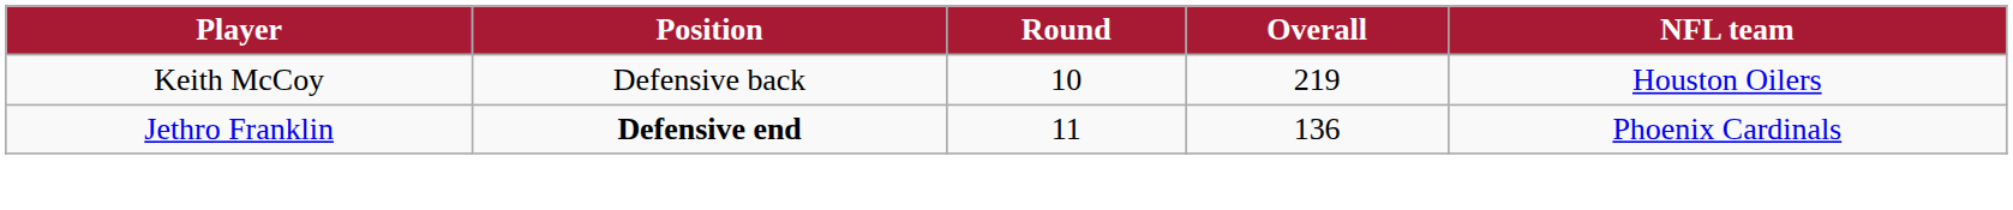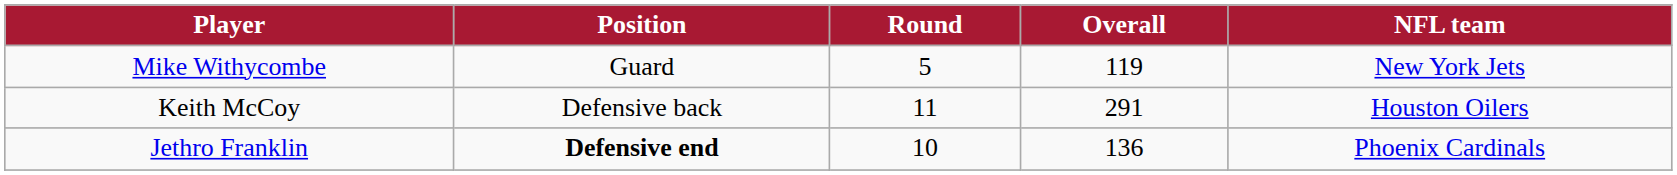 <table class="wikitable" width="65%">
 <tr align="center"  style="background:#A81933;color:#FFFFFF;">
 <td><strong>Player</strong></td>
 <td><strong>Position</strong></td>
 <td><strong>Round</strong></td>
 <td><strong>Overall</strong></td>
 <td><strong>NFL team</strong></td>
 </tr>
 <tr align="center" bgcolor="">
+<td><a href='#'>Mike Withycombe</a></td>
+<td>Guard</td>
+<td>5</td>
+<td>119</td>
+<td><a href='#'>New York Jets</a></td>
+</tr>
+<tr align="center" bgcolor="">
 <td>Keith McCoy</td>
 <td>Defensive back</td>
-<td>10</td>
-<td>219</td>
+<td>11</td>
+<td>291</td>
 <td><a href='#'>Houston Oilers</a></td>
 </tr>
 <tr align="center" bgcolor="">
 <td><a href='#'>Jethro Franklin</a></td>
 <td><strong>Defensive end</strong></td>
-<td>11</td>
+<td>10</td>
 <td>136</td>
 <td><a href='#'>Phoenix Cardinals</a></td>
 </tr>
 </table>
